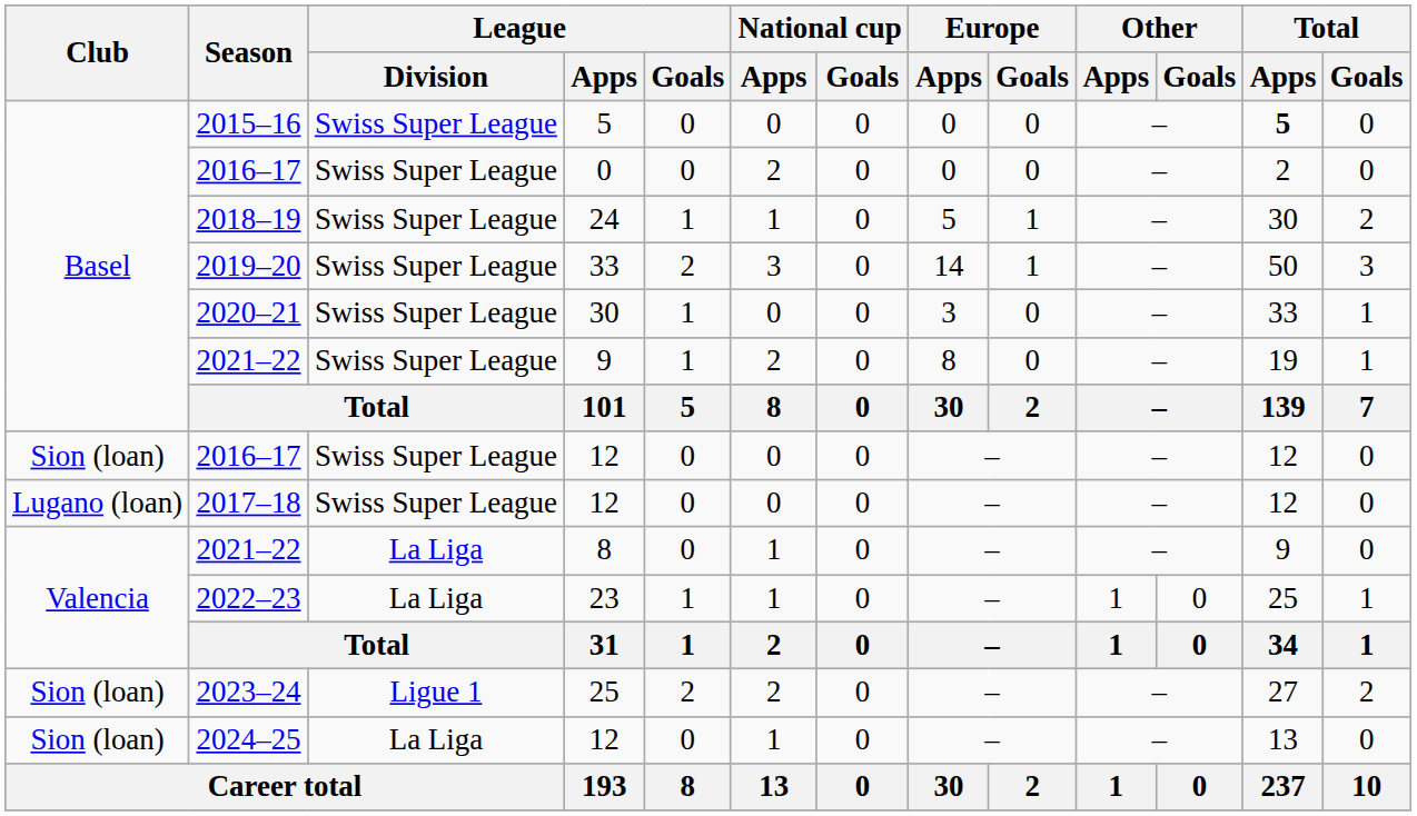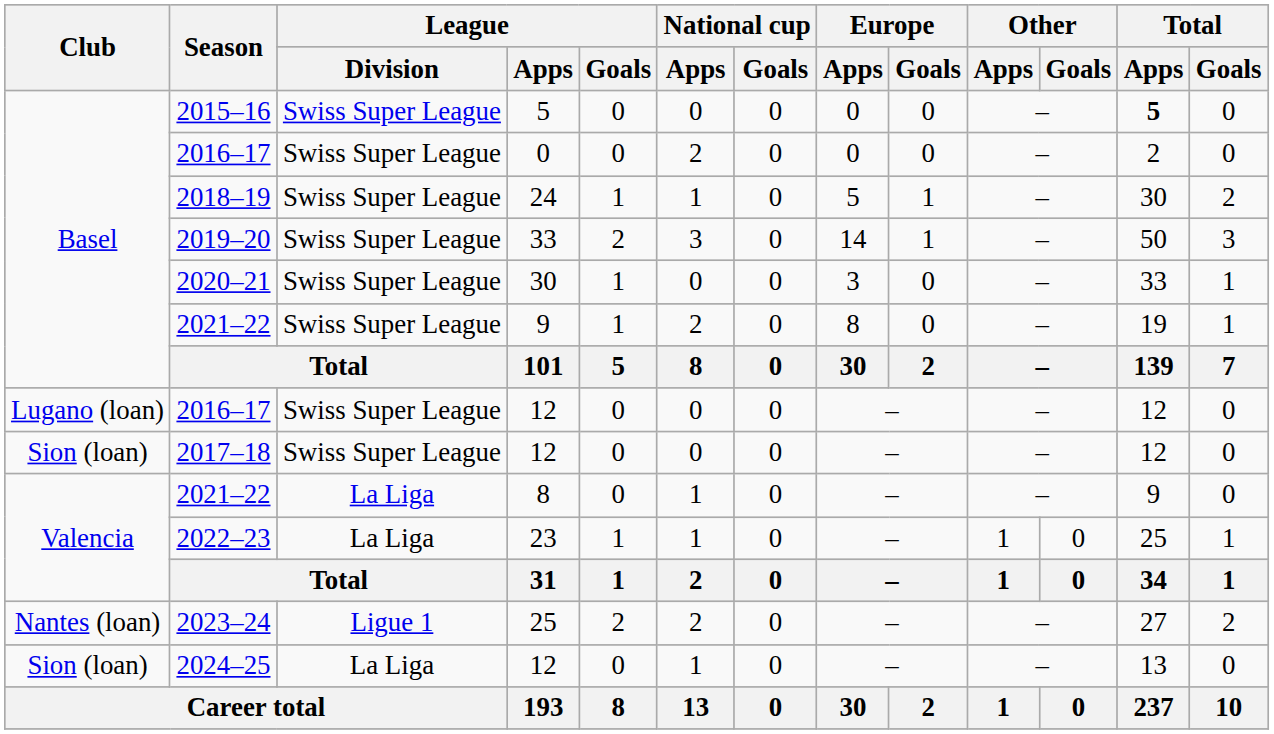 <table class="wikitable" style="text-align:center">
 <tr>
 <th rowspan="2">Club</th>
 <th rowspan="2">Season</th>
 <th colspan="3">League</th>
 <th colspan="2">National cup</th>
 <th colspan="2">Europe</th>
 <th colspan="2">Other</th>
 <th colspan="2">Total</th>
 </tr>
 <tr>
 <th>Division</th>
 <th>Apps</th>
 <th>Goals</th>
 <th>Apps</th>
 <th>Goals</th>
 <th>Apps</th>
 <th>Goals</th>
 <th>Apps</th>
 <th>Goals</th>
 <th>Apps</th>
 <th>Goals</th>
 </tr>
 <tr>
 <td rowspan="7"><a href='#'>Basel</a></td>
 <td><a href='#'>2015–16</a></td>
 <td><a href='#'>Swiss Super League</a></td>
 <td>5</td>
 <td>0</td>
 <td>0</td>
 <td>0</td>
 <td>0</td>
 <td>0</td>
 <td colspan="2">–</td>
 <td><strong>5</strong></td>
 <td>0</td>
 </tr>
 <tr>
 <td><a href='#'>2016–17</a></td>
 <td>Swiss Super League</td>
 <td>0</td>
 <td>0</td>
 <td>2</td>
 <td>0</td>
 <td>0</td>
 <td>0</td>
 <td colspan="2">–</td>
 <td>2</td>
 <td>0</td>
 </tr>
 <tr>
 <td><a href='#'>2018–19</a></td>
 <td>Swiss Super League</td>
 <td>24</td>
 <td>1</td>
 <td>1</td>
 <td>0</td>
 <td>5</td>
 <td>1</td>
 <td colspan="2">–</td>
 <td>30</td>
 <td>2</td>
 </tr>
 <tr>
 <td><a href='#'>2019–20</a></td>
 <td>Swiss Super League</td>
 <td>33</td>
 <td>2</td>
 <td>3</td>
 <td>0</td>
 <td>14</td>
 <td>1</td>
 <td colspan="2">–</td>
 <td>50</td>
 <td>3</td>
 </tr>
 <tr>
 <td><a href='#'>2020–21</a></td>
 <td>Swiss Super League</td>
 <td>30</td>
 <td>1</td>
 <td>0</td>
 <td>0</td>
 <td>3</td>
 <td>0</td>
 <td colspan="2">–</td>
 <td>33</td>
 <td>1</td>
 </tr>
 <tr>
 <td><a href='#'>2021–22</a></td>
 <td>Swiss Super League</td>
 <td>9</td>
 <td>1</td>
 <td>2</td>
 <td>0</td>
 <td>8</td>
 <td>0</td>
 <td colspan="2">–</td>
 <td>19</td>
 <td>1</td>
 </tr>
 <tr>
 <th colspan="2">Total</th>
 <th>101</th>
 <th>5</th>
 <th>8</th>
 <th>0</th>
 <th>30</th>
 <th>2</th>
 <th colspan="2">–</th>
 <th>139</th>
 <th>7</th>
 </tr>
 <tr>
-<td><a href='#'>Sion</a> (loan)</td>
+<td><a href='#'>Lugano</a> (loan)</td>
 <td><a href='#'>2016–17</a></td>
 <td>Swiss Super League</td>
 <td>12</td>
 <td>0</td>
 <td>0</td>
 <td>0</td>
 <td colspan="2">–</td>
 <td colspan="2">–</td>
 <td>12</td>
 <td>0</td>
 </tr>
 <tr>
-<td><a href='#'>Lugano</a> (loan)</td>
+<td><a href='#'>Sion</a> (loan)</td>
 <td><a href='#'>2017–18</a></td>
 <td>Swiss Super League</td>
 <td>12</td>
 <td>0</td>
 <td>0</td>
 <td>0</td>
 <td colspan="2">–</td>
 <td colspan="2">–</td>
 <td>12</td>
 <td>0</td>
 </tr>
 <tr>
 <td rowspan="3"><a href='#'>Valencia</a></td>
 <td><a href='#'>2021–22</a></td>
 <td><a href='#'>La Liga</a></td>
 <td>8</td>
 <td>0</td>
 <td>1</td>
 <td>0</td>
 <td colspan="2">–</td>
 <td colspan="2">–</td>
 <td>9</td>
 <td>0</td>
 </tr>
 <tr>
 <td><a href='#'>2022–23</a></td>
 <td>La Liga</td>
 <td>23</td>
 <td>1</td>
 <td>1</td>
 <td>0</td>
 <td colspan="2">–</td>
 <td>1</td>
 <td>0</td>
 <td>25</td>
 <td>1</td>
 </tr>
 <tr>
 <th colspan="2">Total</th>
 <th>31</th>
 <th>1</th>
 <th>2</th>
 <th>0</th>
 <th colspan="2">–</th>
 <th>1</th>
 <th>0</th>
 <th>34</th>
 <th>1</th>
 </tr>
 <tr>
-<td><a href='#'>Sion</a> (loan)</td>
+<td><a href='#'>Nantes</a> (loan)</td>
 <td><a href='#'>2023–24</a></td>
 <td><a href='#'>Ligue 1</a></td>
 <td>25</td>
 <td>2</td>
 <td>2</td>
 <td>0</td>
 <td colspan="2">–</td>
 <td colspan="2">–</td>
 <td>27</td>
 <td>2</td>
 </tr>
 <tr>
 <td><a href='#'>Sion</a> (loan)</td>
 <td><a href='#'>2024–25</a></td>
 <td>La Liga</td>
 <td>12</td>
 <td>0</td>
 <td>1</td>
 <td>0</td>
 <td colspan="2">–</td>
 <td colspan="2">–</td>
 <td>13</td>
 <td>0</td>
 </tr>
 <tr>
 <th colspan="3">Career total</th>
 <th>193</th>
 <th>8</th>
 <th>13</th>
 <th>0</th>
 <th>30</th>
 <th>2</th>
 <th>1</th>
 <th>0</th>
 <th>237</th>
 <th>10</th>
 </tr>
 </table>
